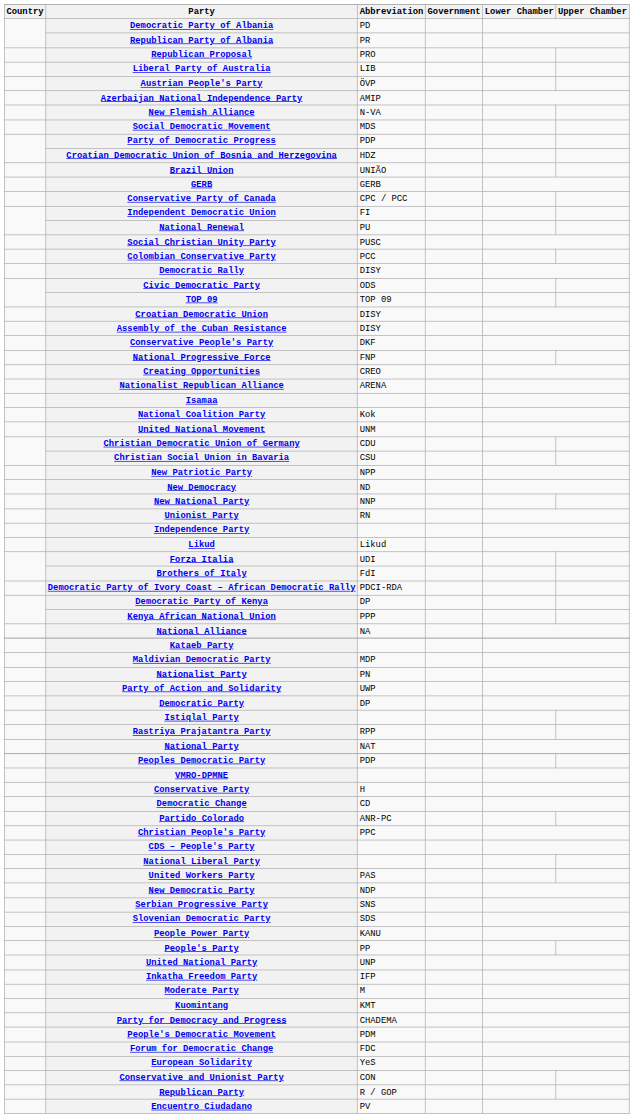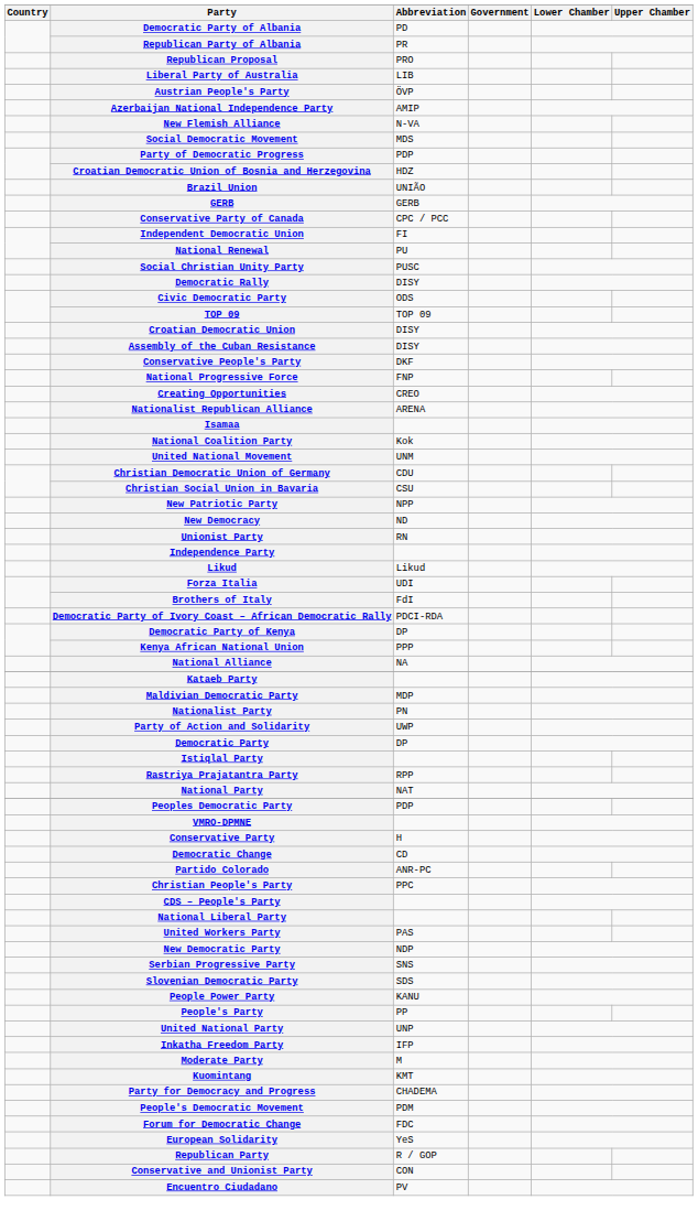 <table class="wikitable sortable plainrowheaders" cellpadding="5">
 <tr>
 </tr>
 <tr>
 <th>Country</th>
 <th>Party</th>
 <th>Abbreviation</th>
 <th>Government</th>
 <th>Lower Chamber</th>
 <th>Upper Chamber</th>
 </tr>
 <tr>
 <td rowspan="2"></td>
 <th scope="row"><a href='#'>Democratic Party of Albania</a></th>
 <td>PD</td>
 <td></td>
 <td colspan="2"></td>
 </tr>
 <tr>
 <th scope="row"><a href='#'>Republican Party of Albania</a></th>
 <td>PR</td>
 <td></td>
 <td colspan="2"></td>
 </tr>
 <tr>
 <td></td>
 <th scope="row"><a href='#'>Republican Proposal</a></th>
 <td>PRO</td>
 <td></td>
 <td></td>
 <td></td>
 </tr>
 <tr>
 <td></td>
 <th scope="row"><a href='#'>Liberal Party of Australia</a></th>
 <td>LIB</td>
 <td></td>
 <td></td>
 <td></td>
 </tr>
 <tr>
 <td></td>
 <th scope="row"><a href='#'>Austrian People's Party</a></th>
 <td>ÖVP</td>
 <td></td>
 <td></td>
 <td></td>
 </tr>
 <tr>
 <td></td>
 <th scope="row"><a href='#'>Azerbaijan National Independence Party</a></th>
 <td>AMIP</td>
 <td></td>
 <td colspan="2"></td>
 </tr>
 <tr>
 <td></td>
 <th scope="row"><a href='#'>New Flemish Alliance</a></th>
 <td>N-VA</td>
 <td></td>
 <td></td>
 <td></td>
 </tr>
 <tr>
 <td></td>
 <th scope="row"><a href='#'>Social Democratic Movement</a></th>
 <td>MDS</td>
 <td></td>
 <td></td>
 <td></td>
 </tr>
 <tr>
 <td rowspan="2"></td>
 <th scope="row"><a href='#'>Party of Democratic Progress</a></th>
 <td>PDP</td>
 <td></td>
 <td></td>
 <td></td>
 </tr>
 <tr>
 <th scope="row"><a href='#'>Croatian Democratic Union of Bosnia and Herzegovina</a></th>
 <td>HDZ</td>
 <td></td>
 <td></td>
 <td></td>
 </tr>
 <tr>
 <td></td>
 <th scope="row"><a href='#'>Brazil Union</a></th>
 <td>UNIÃO</td>
 <td></td>
 <td></td>
 <td></td>
 </tr>
 <tr>
 <td></td>
 <th scope="row"><a href='#'>GERB</a></th>
 <td>GERB</td>
 <td></td>
 <td colspan="2"></td>
 </tr>
 <tr>
 <td></td>
 <th scope="row"><a href='#'>Conservative Party of Canada</a></th>
 <td>CPC / PCC</td>
 <td></td>
 <td></td>
 <td></td>
 </tr>
 <tr>
 <td rowspan=2></td>
 <th scope="row"><a href='#'>Independent Democratic Union</a></th>
 <td>FI</td>
 <td></td>
 <td></td>
 <td></td>
 </tr>
 <tr>
 <th scope="row"><a href='#'>National Renewal</a></th>
 <td>PU</td>
 <td></td>
 <td></td>
 <td></td>
 </tr>
 <tr>
 <td></td>
 <th scope="row"><a href='#'>Social Christian Unity Party</a></th>
 <td>PUSC</td>
 <td></td>
 <td colspan="2"></td>
 </tr>
 <tr>
 <td></td>
-<th scope="row"><a href='#'>Colombian Conservative Party</a></th>
-<td>PCC</td>
-<td></td>
-<td></td>
-<td></td>
-</tr>
-<tr>
-<td></td>
 <th scope="row"><a href='#'>Democratic Rally</a></th>
 <td>DISY</td>
 <td></td>
 <td colspan="2"></td>
 </tr>
 <tr>
 <td rowspan=2></td>
 <th scope="row"><a href='#'>Civic Democratic Party</a></th>
 <td>ODS</td>
 <td></td>
 <td></td>
 <td></td>
 </tr>
 <tr>
 <th scope="row"><a href='#'>TOP 09</a></th>
 <td>TOP 09</td>
 <td></td>
 <td></td>
 <td></td>
 </tr>
 <tr>
 <td></td>
 <th scope="row"><a href='#'>Croatian Democratic Union</a></th>
 <td>DISY</td>
 <td></td>
 <td colspan="2"></td>
 </tr>
 <tr>
 <td></td>
 <th scope="row"><a href='#'>Assembly of the Cuban Resistance</a></th>
 <td>DISY</td>
 <td></td>
 <td colspan="2"></td>
 </tr>
 <tr>
 <td></td>
 <th scope="row"><a href='#'>Conservative People's Party</a></th>
 <td>DKF</td>
 <td></td>
 <td colspan="2"></td>
 </tr>
 <tr>
 <td></td>
 <th scope="row"><a href='#'>National Progressive Force</a></th>
 <td>FNP</td>
 <td></td>
 <td></td>
 <td></td>
 </tr>
 <tr>
 <td></td>
 <th scope="row"><a href='#'>Creating Opportunities</a></th>
 <td>CREO</td>
 <td></td>
 <td colspan="2"></td>
 </tr>
 <tr>
 <td></td>
 <th scope="row"><a href='#'>Nationalist Republican Alliance</a></th>
 <td>ARENA</td>
 <td></td>
 <td colspan="2"></td>
 </tr>
 <tr>
 <td></td>
 <th scope="row"><a href='#'>Isamaa</a></th>
 <td></td>
 <td></td>
 <td colspan="2"></td>
 </tr>
 <tr>
 <td></td>
 <th scope="row"><a href='#'>National Coalition Party</a></th>
 <td>Kok</td>
 <td></td>
 <td colspan="2"></td>
 </tr>
 <tr>
 <td></td>
 <th scope="row"><a href='#'>United National Movement</a></th>
 <td>UNM</td>
 <td></td>
 <td colspan="2"></td>
 </tr>
 <tr>
 <td rowspan=2></td>
 <th scope="row"><a href='#'>Christian Democratic Union of Germany</a></th>
 <td>CDU</td>
 <td></td>
 <td></td>
 <td></td>
 </tr>
 <tr>
 <th scope="row"><a href='#'>Christian Social Union in Bavaria</a></th>
 <td>CSU</td>
 <td></td>
 <td></td>
 <td></td>
 </tr>
 <tr>
 <td></td>
 <th scope="row"><a href='#'>New Patriotic Party</a></th>
 <td>NPP</td>
 <td></td>
 <td colspan="2"></td>
 </tr>
 <tr>
 <td></td>
 <th scope="row"><a href='#'>New Democracy</a></th>
 <td>ND</td>
 <td></td>
 <td colspan="2"></td>
-</tr>
-<tr>
-<td></td>
-<th scope="row"><a href='#'>New National Party</a></th>
-<td>NNP</td>
-<td></td>
-<td></td>
-<td></td>
 </tr>
 <tr>
 <td></td>
 <th scope="row"><a href='#'>Unionist Party</a></th>
 <td>RN</td>
 <td></td>
 <td colspan="2"></td>
 </tr>
 <tr>
 <td></td>
 <th scope="row"><a href='#'>Independence Party</a></th>
 <td></td>
 <td></td>
 <td colspan="2"></td>
 </tr>
 <tr>
 <td></td>
 <th scope="row"><a href='#'>Likud</a></th>
 <td>Likud</td>
 <td></td>
 <td colspan="2"></td>
 </tr>
 <tr>
 <td rowspan="2"></td>
 <th scope="row"><a href='#'>Forza Italia</a></th>
 <td>UDI</td>
 <td></td>
 <td></td>
 <td></td>
 </tr>
 <tr>
 <th scope="row"><a href='#'>Brothers of Italy</a></th>
 <td>FdI</td>
 <td></td>
 <td></td>
 <td></td>
 </tr>
 <tr>
 <td></td>
 <th scope="row"><a href='#'>Democratic Party of Ivory Coast – African Democratic Rally</a></th>
 <td>PDCI-RDA</td>
 <td></td>
 <td></td>
 <td></td>
 </tr>
 <tr>
 <td rowspan="2"></td>
 <th scope="row"><a href='#'>Democratic Party of Kenya</a></th>
 <td>DP</td>
 <td></td>
 <td></td>
 <td></td>
 </tr>
 <tr>
 <th scope="row"><a href='#'>Kenya African National Union </a></th>
 <td>PPP</td>
 <td></td>
 <td></td>
 <td></td>
 </tr>
 <tr>
 <td></td>
 <th scope="row"><a href='#'>National Alliance</a></th>
 <td>NA</td>
 <td></td>
 <td colspan="2"></td>
 </tr>
 <tr>
 </tr>
 <tr>
 <td></td>
 <th scope="row"><a href='#'>Kataeb Party</a></th>
 <td></td>
 <td></td>
 <td colspan="2"></td>
 </tr>
 <tr>
 <td></td>
 <th scope="row"><a href='#'>Maldivian Democratic Party</a></th>
 <td>MDP</td>
 <td></td>
 <td colspan="2"></td>
 </tr>
 <tr>
 <td rowspan="1"></td>
 <th scope="row"><a href='#'>Nationalist Party</a></th>
 <td>PN</td>
 <td></td>
 <td colspan="2"></td>
 </tr>
 <tr>
 <td></td>
 <th scope="row"><a href='#'>Party of Action and Solidarity</a></th>
 <td>UWP</td>
 <td></td>
 <td colspan="2"></td>
 </tr>
 <tr>
 <td></td>
 <th scope="row"><a href='#'>Democratic Party</a></th>
 <td>DP</td>
 <td></td>
 <td colspan="2"></td>
 </tr>
 <tr>
 <td></td>
 <th scope="row"><a href='#'>Istiqlal Party</a></th>
 <td></td>
 <td></td>
 <td></td>
 <td></td>
 </tr>
 <tr>
 <td></td>
 <th scope="row"><a href='#'>Rastriya Prajatantra Party</a></th>
 <td>RPP</td>
 <td></td>
 <td></td>
 <td></td>
 </tr>
 <tr>
 <td></td>
 <th scope="row"><a href='#'>National Party</a></th>
 <td>NAT</td>
 <td></td>
 <td colspan="2"></td>
 </tr>
 <tr>
 </tr>
 <tr>
 <td></td>
 <th scope="row"><a href='#'>Peoples Democratic Party</a></th>
 <td>PDP</td>
 <td></td>
 <td></td>
 <td></td>
 </tr>
 <tr>
 <td></td>
 <th scope="row"><a href='#'>VMRO-DPMNE</a></th>
 <td></td>
 <td></td>
 <td colspan="2"></td>
 </tr>
 <tr>
 <td></td>
 <th scope="row"><a href='#'>Conservative Party</a></th>
 <td>H</td>
 <td></td>
 <td colspan="2"></td>
 </tr>
 <tr>
 <td></td>
 <th scope="row"><a href='#'>Democratic Change</a></th>
 <td>CD</td>
 <td></td>
 <td colspan="2"></td>
 </tr>
 <tr>
 <td></td>
 <th scope="row"><a href='#'>Partido Colorado</a></th>
 <td>ANR-PC</td>
 <td></td>
 <td></td>
 <td></td>
 </tr>
 <tr>
 <td></td>
 <th scope="row"><a href='#'>Christian People's Party</a></th>
 <td>PPC</td>
 <td></td>
 <td colspan="2"></td>
 </tr>
 <tr>
 <td></td>
 <th scope="row"><a href='#'>CDS – People's Party</a></th>
 <td></td>
 <td></td>
 <td colspan="2"></td>
 </tr>
 <tr>
 <td></td>
 <th scope="row"><a href='#'>National Liberal Party</a></th>
 <td></td>
 <td></td>
 <td></td>
 <td></td>
 </tr>
 <tr>
 <td></td>
 <th scope="row"><a href='#'>United Workers Party</a></th>
 <td>PAS</td>
 <td></td>
 <td></td>
 <td></td>
 </tr>
 <tr>
 <td></td>
 <th scope="row"><a href='#'>New Democratic Party</a></th>
 <td>NDP</td>
 <td></td>
 <td colspan="2"></td>
 </tr>
 <tr>
 <td></td>
 <th scope="row"><a href='#'>Serbian Progressive Party</a></th>
 <td>SNS</td>
 <td></td>
 <td colspan="2"></td>
 </tr>
 <tr>
 <td></td>
 <th scope="row"><a href='#'>Slovenian Democratic Party</a></th>
 <td>SDS</td>
 <td></td>
 <td colspan="2"></td>
 </tr>
 <tr>
 <td></td>
 <th scope="row"><a href='#'>People Power Party</a></th>
 <td>KANU</td>
 <td></td>
 <td colspan="2"></td>
 </tr>
 <tr>
 <td></td>
 <th scope="row"><a href='#'>People's Party</a></th>
 <td>PP</td>
 <td></td>
 <td></td>
 <td></td>
 </tr>
 <tr>
 <td></td>
 <th scope="row"><a href='#'>United National Party</a></th>
 <td>UNP</td>
 <td></td>
 <td colspan="2"></td>
 </tr>
 <tr>
 <td></td>
 <th scope="row"><a href='#'>Inkatha Freedom Party</a></th>
 <td>IFP</td>
 <td></td>
 <td colspan="2"></td>
 </tr>
 <tr>
 <td></td>
 <th scope="row"><a href='#'>Moderate Party</a></th>
 <td>M</td>
 <td></td>
 <td colspan="2"></td>
 </tr>
 <tr>
 <td></td>
 <th scope="row"><a href='#'>Kuomintang</a></th>
 <td>KMT</td>
 <td></td>
 <td colspan="2"></td>
 </tr>
 <tr>
 <td></td>
 <th scope="row"><a href='#'>Party for Democracy and Progress</a></th>
 <td>CHADEMA</td>
 <td></td>
 <td colspan="2"></td>
 </tr>
 <tr>
 <td></td>
 <th scope="row"><a href='#'>People's Democratic Movement</a></th>
 <td>PDM</td>
 <td></td>
 <td colspan="2"></td>
 </tr>
 <tr>
 <td></td>
 <th scope="row"><a href='#'>Forum for Democratic Change</a></th>
 <td>FDC</td>
 <td></td>
 <td colspan="2"></td>
 </tr>
 <tr>
 <td></td>
 <th scope="row"><a href='#'>European Solidarity</a></th>
 <td>YeS</td>
 <td></td>
 <td colspan="2"></td>
 </tr>
 <tr>
 <td></td>
-<th scope="row"><a href='#'>Conservative and Unionist Party</a></th>
-<td>CON</td>
+<th scope="row"><a href='#'>Republican Party</a></th>
+<td>R / GOP</td>
 <td></td>
 <td></td>
 <td></td>
 </tr>
 <tr>
 <td></td>
-<th scope="row"><a href='#'>Republican Party</a></th>
-<td>R / GOP</td>
+<th scope="row"><a href='#'>Conservative and Unionist Party</a></th>
+<td>CON</td>
 <td></td>
 <td></td>
 <td></td>
 </tr>
 <tr>
 <td></td>
 <th scope="row"><a href='#'>Encuentro Ciudadano </a></th>
 <td>PV</td>
 <td></td>
 <td colspan="2"></td>
 </tr>
 </table>
